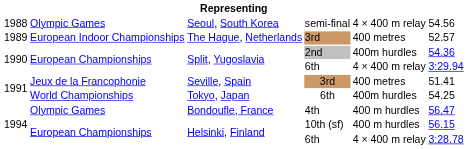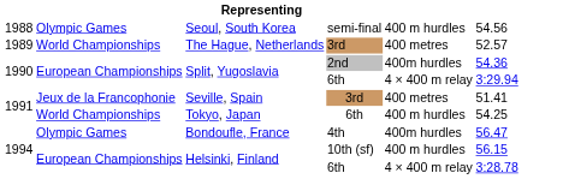 <table>
 <tr>
 <th colspan="6">Representing </th>
 </tr>
 <tr>
 <td>1988</td>
 <td><a href='#'>Olympic Games</a></td>
 <td><a href='#'>Seoul</a>, <a href='#'>South Korea</a></td>
 <td>semi-final</td>
-<td>4 × 400 m relay</td>
+<td>400 m hurdles</td>
 <td>54.56</td>
 </tr>
 <tr>
 <td>1989</td>
-<td><a href='#'>European Indoor Championships</a></td>
+<td><a href='#'>World Championships</a></td>
 <td><a href='#'>The Hague</a>, <a href='#'>Netherlands</a></td>
 <td bgcolor="cc9966">3rd</td>
 <td>400 metres</td>
 <td>52.57</td>
 </tr>
 <tr>
 <td rowspan=2>1990</td>
 <td rowspan=2><a href='#'>European Championships</a></td>
 <td rowspan=2><a href='#'>Split</a>, <a href='#'>Yugoslavia</a></td>
 <td bgcolor=silver>2nd</td>
 <td>400m hurdles</td>
 <td><a href='#'>54.36</a></td>
 </tr>
 <tr>
 <td>6th</td>
 <td>4 × 400 m relay</td>
 <td><a href='#'>3:29.94</a></td>
 </tr>
 <tr>
 <td rowspan=2>1991</td>
 <td><a href='#'>Jeux de la Francophonie</a></td>
 <td><a href='#'>Seville</a>, <a href='#'>Spain</a></td>
 <td bgcolor="cc9966" align="center">3rd</td>
 <td>400 metres</td>
 <td>51.41</td>
 </tr>
 <tr>
 <td><a href='#'>World Championships</a></td>
 <td><a href='#'>Tokyo</a>, <a href='#'>Japan</a></td>
 <td align="center">6th</td>
-<td>400m hurdles</td>
+<td>400 m hurdles</td>
 <td>54.25</td>
 </tr>
 <tr>
 <td rowspan=3>1994</td>
 <td><a href='#'>Olympic Games</a></td>
 <td><a href='#'>Bondoufle, France</a></td>
 <td>4th</td>
-<td>400 m hurdles</td>
+<td>400m hurdles</td>
 <td><a href='#'>56.47</a></td>
 </tr>
 <tr>
 <td rowspan=2><a href='#'>European Championships</a></td>
 <td rowspan=2><a href='#'>Helsinki</a>, <a href='#'>Finland</a></td>
 <td>10th (sf)</td>
 <td>400 m hurdles</td>
 <td><a href='#'>56.15</a></td>
 </tr>
 <tr>
 <td>6th</td>
 <td>4 × 400 m relay</td>
 <td><a href='#'>3:28.78</a></td>
 </tr>
 </table>
